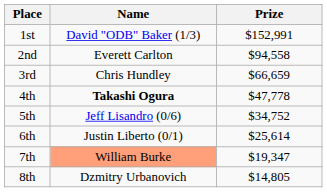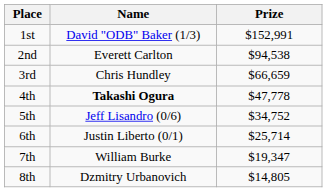 <table class="wikitable">
 <tr>
 <th width="50">Place</th>
 <th width="200">Name</th>
 <th width="125">Prize</th>
 </tr>
 <tr>
 <td align = "center">1st</td>
 <td align = "center"> <a href='#'>David "ODB" Baker</a> (1/3)</td>
 <td align = "center">$152,991</td>
 </tr>
 <tr>
 <td align = "center">2nd</td>
 <td align = "center"> Everett Carlton</td>
-<td align = "center">$94,558</td>
+<td align = "center">$94,538</td>
 </tr>
 <tr>
 <td align = "center">3rd</td>
 <td align = "center"> Chris Hundley</td>
 <td align = "center">$66,659</td>
 </tr>
 <tr>
 <td align = "center">4th</td>
 <td align = "center"><strong> Takashi Ogura</strong></td>
 <td align = "center">$47,778</td>
 </tr>
 <tr>
 <td align = "center">5th</td>
 <td align = "center"> <a href='#'>Jeff Lisandro</a> (0/6)</td>
 <td align = "center">$34,752</td>
 </tr>
 <tr>
 <td align = "center">6th</td>
 <td align = "center"> Justin Liberto (0/1)</td>
-<td align = "center">$25,614</td>
+<td align = "center">$25,714</td>
 </tr>
 <tr>
 <td align = "center">7th</td>
-<td align = "center" style="background: lightsalmon;"> William Burke</td>
+<td align = "center"> William Burke</td>
 <td align = "center">$19,347</td>
 </tr>
 <tr>
 <td align = "center">8th</td>
 <td align = "center"> Dzmitry Urbanovich</td>
 <td align = "center">$14,805</td>
 </tr>
 </table>
